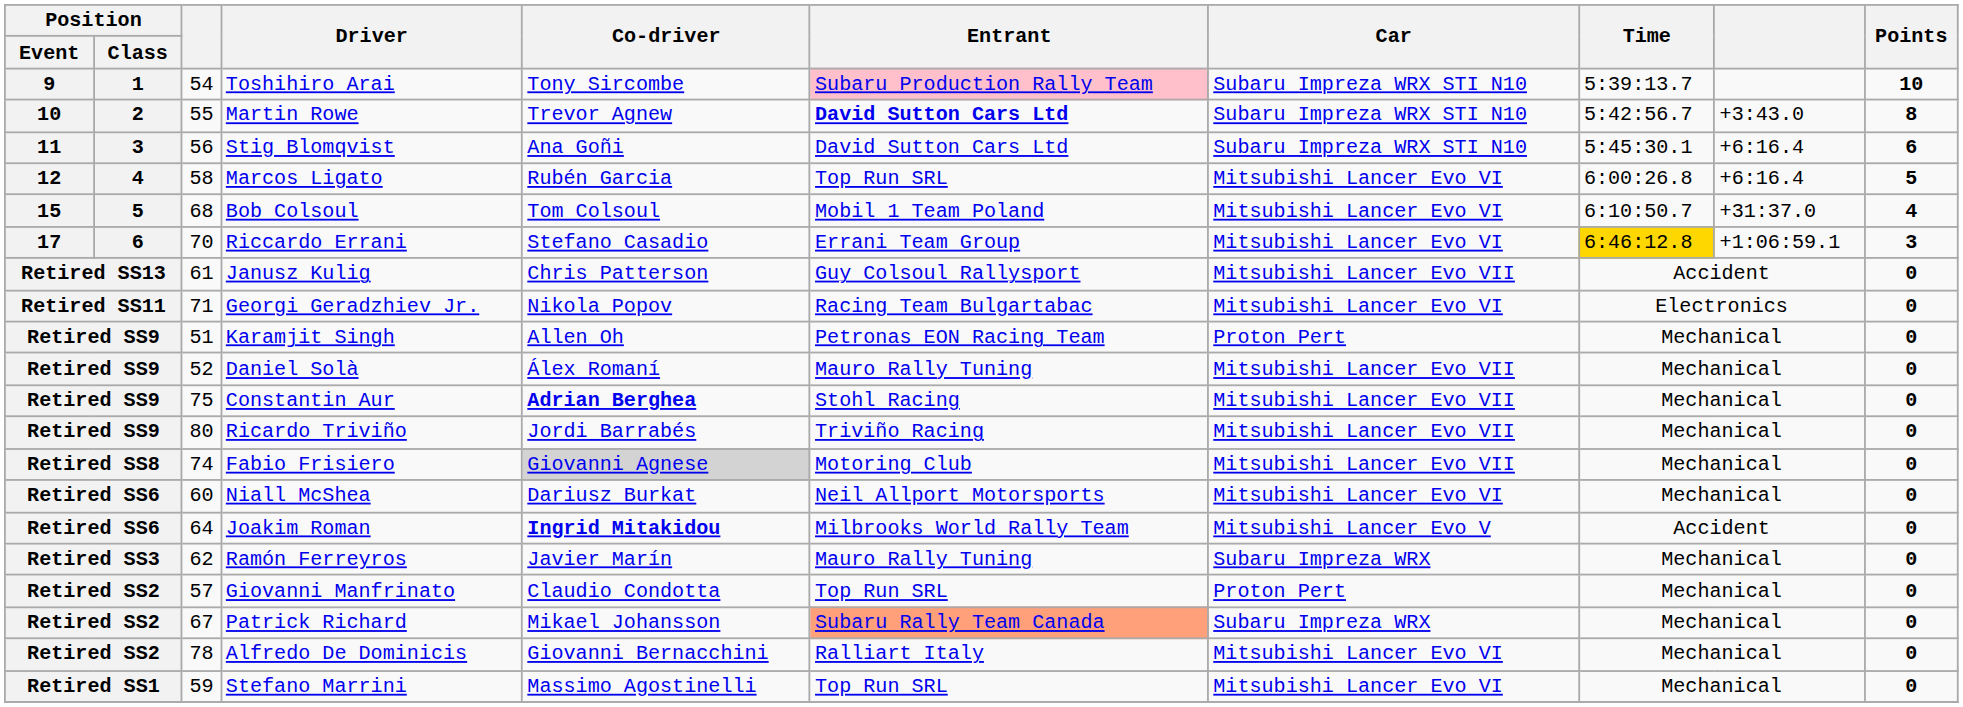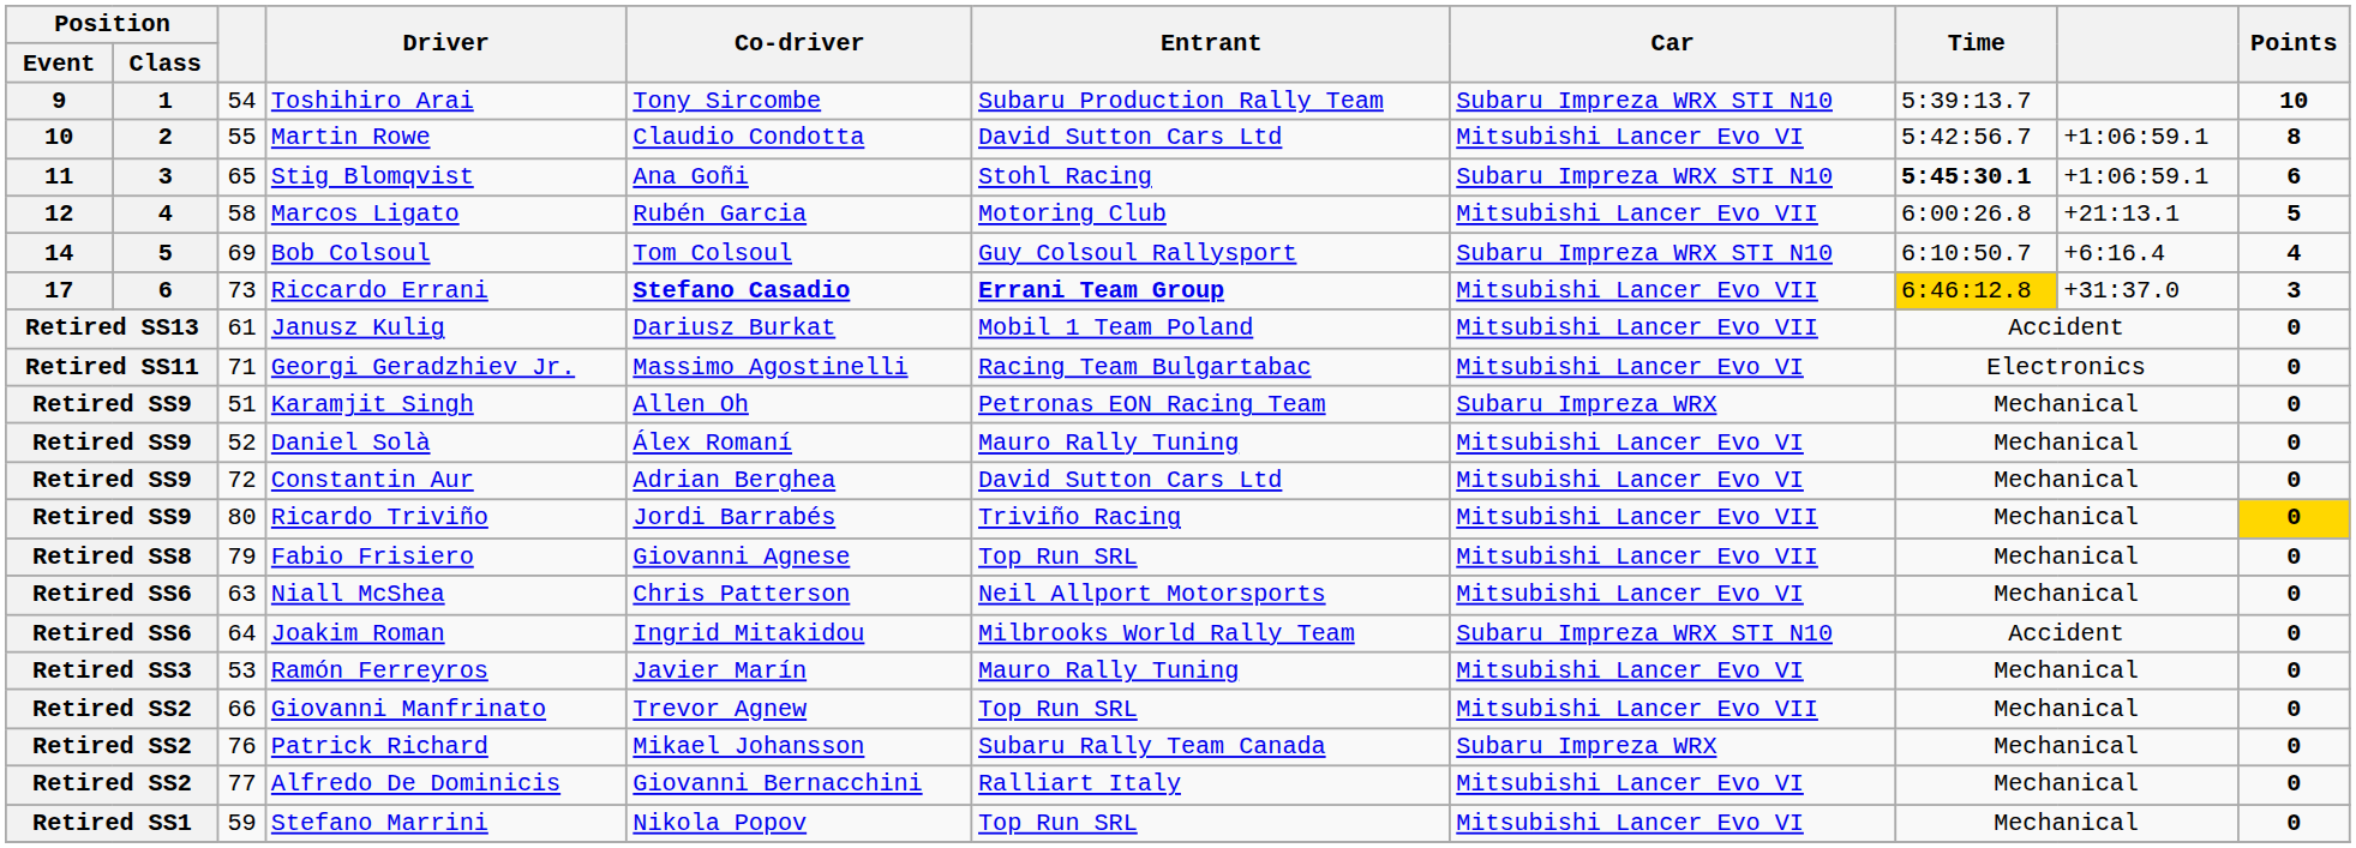 <table class="wikitable" width=85% style="font-size: 85%;">
 <tr>
 <th colspan="2">Position</th>
 <th rowspan="2"></th>
 <th rowspan="2">Driver</th>
 <th rowspan="2">Co-driver</th>
 <th rowspan="2">Entrant</th>
 <th rowspan="2">Car</th>
 <th rowspan="2">Time</th>
 <th rowspan="2"></th>
 <th rowspan="2">Points</th>
 </tr>
 <tr>
 <th>Event</th>
 <th>Class</th>
 </tr>
 <tr>
 <th>9</th>
 <th>1</th>
 <td align="center">54</td>
 <td> <a href='#'>Toshihiro Arai</a></td>
 <td> <a href='#'>Tony Sircombe</a></td>
-<td style="background: pink;"> <a href='#'>Subaru Production Rally Team</a></td>
+<td> <a href='#'>Subaru Production Rally Team</a></td>
 <td><a href='#'>Subaru Impreza WRX STI N10</a></td>
 <td>5:39:13.7</td>
 <td></td>
 <td align="center"><strong>10</strong></td>
 </tr>
 <tr>
 <th>10</th>
 <th>2</th>
 <td align="center">55</td>
 <td> <a href='#'>Martin Rowe</a></td>
-<td> <a href='#'>Trevor Agnew</a></td>
-<td><strong> <a href='#'>David Sutton Cars Ltd</a></strong></td>
-<td><a href='#'>Subaru Impreza WRX STI N10</a></td>
+<td> <a href='#'>Claudio Condotta</a></td>
+<td> <a href='#'>David Sutton Cars Ltd</a></td>
+<td><a href='#'>Mitsubishi Lancer Evo VI</a></td>
 <td>5:42:56.7</td>
-<td>+3:43.0</td>
+<td>+1:06:59.1</td>
 <td align="center"><strong>8</strong></td>
 </tr>
 <tr>
 <th>11</th>
 <th>3</th>
-<td align="center">56</td>
+<td align="center">65</td>
 <td> <a href='#'>Stig Blomqvist</a></td>
 <td> <a href='#'>Ana Goñi</a></td>
-<td> <a href='#'>David Sutton Cars Ltd</a></td>
+<td> <a href='#'>Stohl Racing</a></td>
 <td><a href='#'>Subaru Impreza WRX STI N10</a></td>
-<td>5:45:30.1</td>
-<td>+6:16.4</td>
+<td><strong>5:45:30.1</strong></td>
+<td>+1:06:59.1</td>
 <td align="center"><strong>6</strong></td>
 </tr>
 <tr>
 <th>12</th>
 <th>4</th>
 <td align="center">58</td>
 <td> <a href='#'>Marcos Ligato</a></td>
 <td> <a href='#'>Rubén Garcia</a></td>
-<td> <a href='#'>Top Run SRL</a></td>
-<td><a href='#'>Mitsubishi Lancer Evo VI</a></td>
+<td> <a href='#'>Motoring Club</a></td>
+<td><a href='#'>Mitsubishi Lancer Evo VII</a></td>
 <td>6:00:26.8</td>
-<td>+6:16.4</td>
+<td>+21:13.1</td>
 <td align="center"><strong>5</strong></td>
 </tr>
 <tr>
-<th>15</th>
+<th>14</th>
 <th>5</th>
-<td align="center">68</td>
+<td align="center">69</td>
 <td> <a href='#'>Bob Colsoul</a></td>
 <td> <a href='#'>Tom Colsoul</a></td>
-<td> <a href='#'>Mobil 1 Team Poland</a></td>
-<td><a href='#'>Mitsubishi Lancer Evo VI</a></td>
+<td> <a href='#'>Guy Colsoul Rallysport</a></td>
+<td><a href='#'>Subaru Impreza WRX STI N10</a></td>
 <td>6:10:50.7</td>
-<td>+31:37.0</td>
+<td>+6:16.4</td>
 <td align="center"><strong>4</strong></td>
 </tr>
 <tr>
 <th>17</th>
 <th>6</th>
-<td align="center">70</td>
+<td align="center">73</td>
 <td> <a href='#'>Riccardo Errani</a></td>
-<td> <a href='#'>Stefano Casadio</a></td>
-<td> <a href='#'>Errani Team Group</a></td>
-<td><a href='#'>Mitsubishi Lancer Evo VI</a></td>
+<td><strong> <a href='#'>Stefano Casadio</a></strong></td>
+<td><strong> <a href='#'>Errani Team Group</a></strong></td>
+<td><a href='#'>Mitsubishi Lancer Evo VII</a></td>
 <td style="background: gold;">6:46:12.8</td>
-<td>+1:06:59.1</td>
+<td>+31:37.0</td>
 <td align="center"><strong>3</strong></td>
 </tr>
 <tr>
 <th colspan="2">Retired SS13</th>
 <td align="center">61</td>
 <td> <a href='#'>Janusz Kulig</a></td>
-<td> <a href='#'>Chris Patterson</a></td>
-<td> <a href='#'>Guy Colsoul Rallysport</a></td>
+<td> <a href='#'>Dariusz Burkat</a></td>
+<td> <a href='#'>Mobil 1 Team Poland</a></td>
 <td><a href='#'>Mitsubishi Lancer Evo VII</a></td>
 <td align="center" colspan="2">Accident</td>
 <td align="center"><strong>0</strong></td>
 </tr>
 <tr>
 <th colspan="2">Retired SS11</th>
 <td align="center">71</td>
 <td> <a href='#'>Georgi Geradzhiev Jr.</a></td>
-<td> <a href='#'>Nikola Popov</a></td>
+<td> <a href='#'>Massimo Agostinelli</a></td>
 <td> <a href='#'>Racing Team Bulgartabac</a></td>
 <td><a href='#'>Mitsubishi Lancer Evo VI</a></td>
 <td align="center" colspan="2">Electronics</td>
 <td align="center"><strong>0</strong></td>
 </tr>
 <tr>
 <th colspan="2">Retired SS9</th>
 <td align="center">51</td>
 <td> <a href='#'>Karamjit Singh</a></td>
 <td> <a href='#'>Allen Oh</a></td>
 <td> <a href='#'>Petronas EON Racing Team</a></td>
-<td><a href='#'>Proton Pert</a></td>
+<td><a href='#'>Subaru Impreza WRX</a></td>
 <td align="center" colspan="2">Mechanical</td>
 <td align="center"><strong>0</strong></td>
 </tr>
 <tr>
 <th colspan="2">Retired SS9</th>
 <td align="center">52</td>
 <td> <a href='#'>Daniel Solà</a></td>
 <td> <a href='#'>Álex Romaní</a></td>
 <td> <a href='#'>Mauro Rally Tuning</a></td>
-<td><a href='#'>Mitsubishi Lancer Evo VII</a></td>
+<td><a href='#'>Mitsubishi Lancer Evo VI</a></td>
 <td align="center" colspan="2">Mechanical</td>
 <td align="center"><strong>0</strong></td>
 </tr>
 <tr>
 <th colspan="2">Retired SS9</th>
-<td align="center">75</td>
+<td align="center">72</td>
 <td> <a href='#'>Constantin Aur</a></td>
-<td><strong> <a href='#'>Adrian Berghea</a></strong></td>
-<td> <a href='#'>Stohl Racing</a></td>
-<td><a href='#'>Mitsubishi Lancer Evo VII</a></td>
+<td> <a href='#'>Adrian Berghea</a></td>
+<td> <a href='#'>David Sutton Cars Ltd</a></td>
+<td><a href='#'>Mitsubishi Lancer Evo VI</a></td>
 <td align="center" colspan="2">Mechanical</td>
 <td align="center"><strong>0</strong></td>
 </tr>
 <tr>
 <th colspan="2">Retired SS9</th>
 <td align="center">80</td>
 <td> <a href='#'>Ricardo Triviño</a></td>
 <td> <a href='#'>Jordi Barrabés</a></td>
 <td> <a href='#'>Triviño Racing</a></td>
 <td><a href='#'>Mitsubishi Lancer Evo VII</a></td>
 <td align="center" colspan="2">Mechanical</td>
-<td align="center"><strong>0</strong></td>
+<td align="center" style="background: gold;"><strong>0</strong></td>
 </tr>
 <tr>
 <th colspan="2">Retired SS8</th>
-<td align="center">74</td>
+<td align="center">79</td>
 <td> <a href='#'>Fabio Frisiero</a></td>
-<td style="background: lightgrey;"> <a href='#'>Giovanni Agnese</a></td>
-<td> <a href='#'>Motoring Club</a></td>
+<td> <a href='#'>Giovanni Agnese</a></td>
+<td> <a href='#'>Top Run SRL</a></td>
 <td><a href='#'>Mitsubishi Lancer Evo VII</a></td>
 <td align="center" colspan="2">Mechanical</td>
 <td align="center"><strong>0</strong></td>
 </tr>
 <tr>
 <th colspan="2">Retired SS6</th>
-<td align="center">60</td>
+<td align="center">63</td>
 <td> <a href='#'>Niall McShea</a></td>
-<td> <a href='#'>Dariusz Burkat</a></td>
+<td> <a href='#'>Chris Patterson</a></td>
 <td> <a href='#'>Neil Allport Motorsports</a></td>
 <td><a href='#'>Mitsubishi Lancer Evo VI</a></td>
 <td align="center" colspan="2">Mechanical</td>
 <td align="center"><strong>0</strong></td>
 </tr>
 <tr>
 <th colspan="2">Retired SS6</th>
 <td align="center">64</td>
 <td> <a href='#'>Joakim Roman</a></td>
-<td><strong> <a href='#'>Ingrid Mitakidou</a></strong></td>
+<td> <a href='#'>Ingrid Mitakidou</a></td>
 <td> <a href='#'>Milbrooks World Rally Team</a></td>
-<td><a href='#'>Mitsubishi Lancer Evo V</a></td>
+<td><a href='#'>Subaru Impreza WRX STI N10</a></td>
 <td align="center" colspan="2">Accident</td>
 <td align="center"><strong>0</strong></td>
 </tr>
 <tr>
 <th colspan="2">Retired SS3</th>
-<td align="center">62</td>
+<td align="center">53</td>
 <td> <a href='#'>Ramón Ferreyros</a></td>
 <td> <a href='#'>Javier Marín</a></td>
 <td> <a href='#'>Mauro Rally Tuning</a></td>
+<td><a href='#'>Mitsubishi Lancer Evo VI</a></td>
+<td align="center" colspan="2">Mechanical</td>
+<td align="center"><strong>0</strong></td>
+</tr>
+<tr>
+<th colspan="2">Retired SS2</th>
+<td align="center">66</td>
+<td> <a href='#'>Giovanni Manfrinato</a></td>
+<td> <a href='#'>Trevor Agnew</a></td>
+<td> <a href='#'>Top Run SRL</a></td>
+<td><a href='#'>Mitsubishi Lancer Evo VII</a></td>
+<td align="center" colspan="2">Mechanical</td>
+<td align="center"><strong>0</strong></td>
+</tr>
+<tr>
+<th colspan="2">Retired SS2</th>
+<td align="center">76</td>
+<td> <a href='#'>Patrick Richard</a></td>
+<td> <a href='#'>Mikael Johansson</a></td>
+<td> <a href='#'>Subaru Rally Team Canada</a></td>
 <td><a href='#'>Subaru Impreza WRX</a></td>
 <td align="center" colspan="2">Mechanical</td>
 <td align="center"><strong>0</strong></td>
 </tr>
 <tr>
 <th colspan="2">Retired SS2</th>
-<td align="center">57</td>
-<td> <a href='#'>Giovanni Manfrinato</a></td>
-<td> <a href='#'>Claudio Condotta</a></td>
-<td> <a href='#'>Top Run SRL</a></td>
-<td><a href='#'>Proton Pert</a></td>
-<td align="center" colspan="2">Mechanical</td>
-<td align="center"><strong>0</strong></td>
-</tr>
-<tr>
-<th colspan="2">Retired SS2</th>
-<td align="center">67</td>
-<td> <a href='#'>Patrick Richard</a></td>
-<td> <a href='#'>Mikael Johansson</a></td>
-<td style="background: lightsalmon;"> <a href='#'>Subaru Rally Team Canada</a></td>
-<td><a href='#'>Subaru Impreza WRX</a></td>
-<td align="center" colspan="2">Mechanical</td>
-<td align="center"><strong>0</strong></td>
-</tr>
-<tr>
-<th colspan="2">Retired SS2</th>
-<td align="center">78</td>
+<td align="center">77</td>
 <td> <a href='#'>Alfredo De Dominicis</a></td>
 <td> <a href='#'>Giovanni Bernacchini</a></td>
 <td> <a href='#'>Ralliart Italy</a></td>
 <td><a href='#'>Mitsubishi Lancer Evo VI</a></td>
 <td align="center" colspan="2">Mechanical</td>
 <td align="center"><strong>0</strong></td>
 </tr>
 <tr>
 <th colspan="2">Retired SS1</th>
 <td align="center">59</td>
 <td> <a href='#'>Stefano Marrini</a></td>
-<td> <a href='#'>Massimo Agostinelli</a></td>
+<td> <a href='#'>Nikola Popov</a></td>
 <td> <a href='#'>Top Run SRL</a></td>
 <td><a href='#'>Mitsubishi Lancer Evo VI</a></td>
 <td align="center" colspan="2">Mechanical</td>
 <td align="center"><strong>0</strong></td>
 </tr>
 <tr>
 </tr>
 </table>
